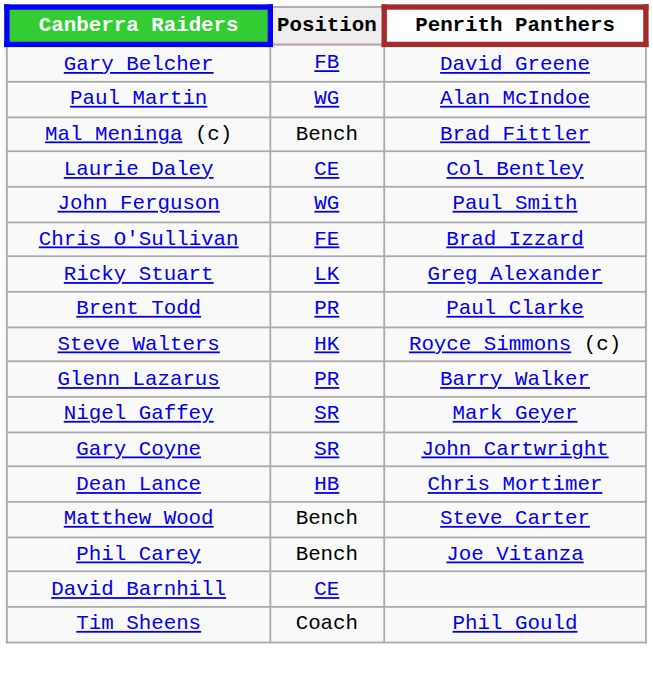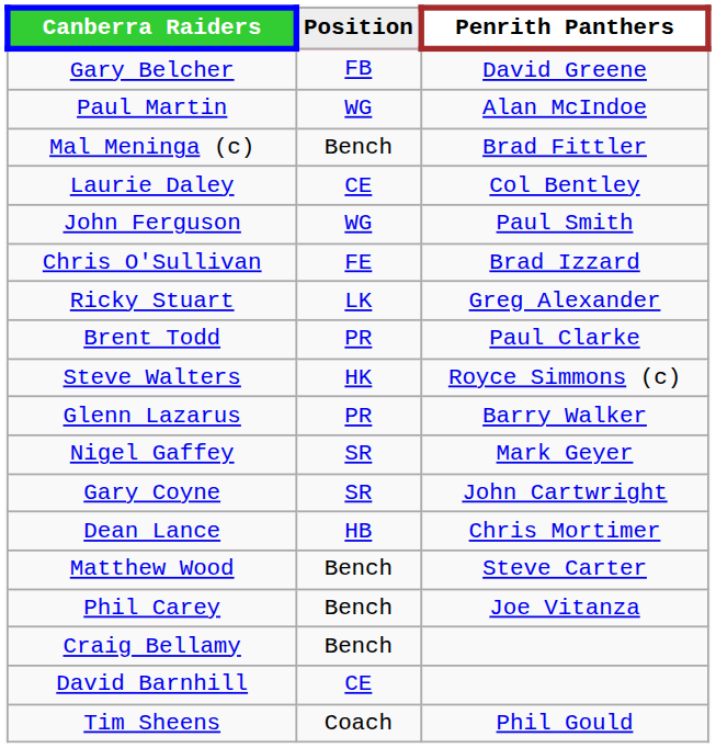 <table align="right" class="wikitable" style="font-size:90%; margin-left:1em">
 <tr bgcolor="#FF0033">
 <th style="width:140px; border:3px solid blue; background: #32CD32; color: white">Canberra Raiders</th>
 <th style="width:40px; text-align:center; background:#eee; color:black;">Position</th>
 <th style="width:140px; border:3px solid brown; background: white; color: black">Penrith Panthers</th>
 </tr>
 <tr align=center>
 <td><a href='#'>Gary Belcher</a></td>
 <td><a href='#'>FB</a></td>
 <td><a href='#'>David Greene</a></td>
 </tr>
 <tr align=center>
 <td><a href='#'>Paul Martin</a></td>
 <td><a href='#'>WG</a></td>
 <td><a href='#'>Alan McIndoe</a></td>
 </tr>
 <tr align=center>
 <td><a href='#'>Mal Meninga</a> (c)</td>
 <td>Bench</td>
 <td><a href='#'>Brad Fittler</a></td>
 </tr>
 <tr align=center>
 <td><a href='#'>Laurie Daley</a></td>
 <td><a href='#'>CE</a></td>
 <td><a href='#'>Col Bentley</a></td>
 </tr>
 <tr align=center>
 <td><a href='#'>John Ferguson</a></td>
 <td><a href='#'>WG</a></td>
 <td><a href='#'>Paul Smith</a></td>
 </tr>
 <tr align=center>
 <td><a href='#'>Chris O'Sullivan</a></td>
 <td><a href='#'>FE</a></td>
 <td><a href='#'>Brad Izzard</a></td>
 </tr>
 <tr align=center>
 <td><a href='#'>Ricky Stuart</a></td>
 <td><a href='#'>LK</a></td>
 <td><a href='#'>Greg Alexander</a></td>
 </tr>
 <tr align=center>
 <td><a href='#'>Brent Todd</a></td>
 <td><a href='#'>PR</a></td>
 <td><a href='#'>Paul Clarke</a></td>
 </tr>
 <tr align=center>
 <td><a href='#'>Steve Walters</a></td>
 <td><a href='#'>HK</a></td>
 <td><a href='#'>Royce Simmons</a> (c)</td>
 </tr>
 <tr align=center>
 <td><a href='#'>Glenn Lazarus</a></td>
 <td><a href='#'>PR</a></td>
 <td><a href='#'>Barry Walker</a></td>
 </tr>
 <tr align=center>
 <td><a href='#'>Nigel Gaffey</a></td>
 <td><a href='#'>SR</a></td>
 <td><a href='#'>Mark Geyer</a></td>
 </tr>
 <tr align=center>
 <td><a href='#'>Gary Coyne</a></td>
 <td><a href='#'>SR</a></td>
 <td><a href='#'>John Cartwright</a></td>
 </tr>
 <tr align=center>
 <td><a href='#'>Dean Lance</a></td>
 <td><a href='#'>HB</a></td>
 <td><a href='#'>Chris Mortimer</a></td>
 </tr>
 <tr align=center>
 <td><a href='#'>Matthew Wood</a></td>
 <td>Bench</td>
 <td><a href='#'>Steve Carter</a></td>
 </tr>
 <tr align=center>
 <td><a href='#'>Phil Carey</a></td>
 <td>Bench</td>
 <td><a href='#'>Joe Vitanza</a></td>
 </tr>
 <tr align=center>
+<td><a href='#'>Craig Bellamy</a></td>
+<td>Bench</td>
+<td></td>
+</tr>
+<tr align=center>
 <td><a href='#'>David Barnhill</a></td>
 <td><a href='#'>CE</a></td>
 <td></td>
 </tr>
 <tr align=center>
 <td><a href='#'>Tim Sheens</a></td>
 <td>Coach</td>
 <td><a href='#'>Phil Gould</a></td>
 </tr>
 </table>
